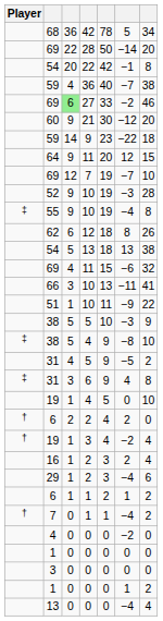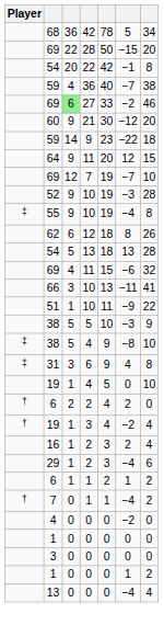 <table class="wikitable sortable" style="text-align:center;">
 <tr>
 <th>Player</th>
 <th></th>
 <th></th>
 <th></th>
 <th></th>
 <th data-sort-type="number"></th>
 <th></th>
 </tr>
 <tr>
 <td></td>
 <td>68</td>
 <td>36</td>
 <td>42</td>
 <td>78</td>
 <td>5</td>
 <td>34</td>
 </tr>
 <tr>
 <td></td>
 <td>69</td>
 <td>22</td>
 <td>28</td>
 <td>50</td>
-<td>−14</td>
+<td>−15</td>
 <td>20</td>
 </tr>
 <tr>
 <td></td>
 <td>54</td>
 <td>20</td>
 <td>22</td>
 <td>42</td>
 <td>−1</td>
 <td>8</td>
 </tr>
 <tr>
 <td></td>
 <td>59</td>
 <td>4</td>
 <td>36</td>
 <td>40</td>
 <td>−7</td>
 <td>38</td>
 </tr>
 <tr>
 <td></td>
 <td>69</td>
 <td style="background: lightgreen;">6</td>
 <td>27</td>
 <td>33</td>
 <td>−2</td>
 <td>46</td>
 </tr>
 <tr>
 <td></td>
 <td>60</td>
 <td>9</td>
 <td>21</td>
 <td>30</td>
 <td>−12</td>
 <td>20</td>
 </tr>
 <tr>
 <td></td>
 <td>59</td>
 <td>14</td>
 <td>9</td>
 <td>23</td>
 <td>−22</td>
 <td>18</td>
 </tr>
 <tr>
 <td></td>
 <td>64</td>
 <td>9</td>
 <td>11</td>
 <td>20</td>
 <td>12</td>
 <td>15</td>
 </tr>
 <tr>
 <td></td>
 <td>69</td>
 <td>12</td>
 <td>7</td>
 <td>19</td>
 <td>−7</td>
 <td>10</td>
 </tr>
 <tr>
 <td></td>
 <td>52</td>
 <td>9</td>
 <td>10</td>
 <td>19</td>
 <td>−3</td>
 <td>28</td>
 </tr>
 <tr>
 <td><sup>‡</sup></td>
 <td>55</td>
 <td>9</td>
 <td>10</td>
 <td>19</td>
 <td>−4</td>
 <td>8</td>
 </tr>
 <tr>
 <td></td>
 <td>62</td>
 <td>6</td>
 <td>12</td>
 <td>18</td>
 <td>8</td>
 <td>26</td>
 </tr>
 <tr>
 <td></td>
 <td>54</td>
 <td>5</td>
 <td>13</td>
 <td>18</td>
 <td>13</td>
-<td>38</td>
+<td>28</td>
 </tr>
 <tr>
 <td></td>
 <td>69</td>
 <td>4</td>
 <td>11</td>
 <td>15</td>
 <td>−6</td>
 <td>32</td>
 </tr>
 <tr>
 <td></td>
 <td>66</td>
 <td>3</td>
 <td>10</td>
 <td>13</td>
 <td>−11</td>
 <td>41</td>
 </tr>
 <tr>
 <td></td>
 <td>51</td>
 <td>1</td>
 <td>10</td>
 <td>11</td>
 <td>−9</td>
 <td>22</td>
 </tr>
 <tr>
 <td></td>
 <td>38</td>
 <td>5</td>
 <td>5</td>
 <td>10</td>
 <td>−3</td>
 <td>9</td>
 </tr>
 <tr>
 <td><sup>‡</sup></td>
 <td>38</td>
 <td>5</td>
 <td>4</td>
 <td>9</td>
 <td>−8</td>
 <td>10</td>
-</tr>
-<tr>
-<td></td>
-<td>31</td>
-<td>4</td>
-<td>5</td>
-<td>9</td>
-<td>−5</td>
-<td>2</td>
 </tr>
 <tr>
 <td><sup>‡</sup></td>
 <td>31</td>
 <td>3</td>
 <td>6</td>
 <td>9</td>
 <td>4</td>
 <td>8</td>
 </tr>
 <tr>
 <td></td>
 <td>19</td>
 <td>1</td>
 <td>4</td>
 <td>5</td>
 <td>0</td>
 <td>10</td>
 </tr>
 <tr>
 <td><sup>†</sup></td>
 <td>6</td>
 <td>2</td>
 <td>2</td>
 <td>4</td>
 <td>2</td>
 <td>0</td>
 </tr>
 <tr>
 <td><sup>†</sup></td>
 <td>19</td>
 <td>1</td>
 <td>3</td>
 <td>4</td>
 <td>−2</td>
 <td>4</td>
 </tr>
 <tr>
 <td></td>
 <td>16</td>
 <td>1</td>
 <td>2</td>
 <td>3</td>
 <td>2</td>
 <td>4</td>
 </tr>
 <tr>
 <td></td>
 <td>29</td>
 <td>1</td>
 <td>2</td>
 <td>3</td>
 <td>−4</td>
 <td>6</td>
 </tr>
 <tr>
 <td></td>
 <td>6</td>
 <td>1</td>
 <td>1</td>
 <td>2</td>
 <td>1</td>
 <td>2</td>
 </tr>
 <tr>
 <td><sup>†</sup></td>
 <td>7</td>
 <td>0</td>
 <td>1</td>
 <td>1</td>
 <td>−4</td>
 <td>2</td>
 </tr>
 <tr>
 <td></td>
 <td>4</td>
 <td>0</td>
 <td>0</td>
 <td>0</td>
 <td>−2</td>
 <td>0</td>
 </tr>
 <tr>
 <td></td>
 <td>1</td>
 <td>0</td>
 <td>0</td>
 <td>0</td>
 <td>0</td>
 <td>0</td>
 </tr>
 <tr>
 <td></td>
 <td>3</td>
 <td>0</td>
 <td>0</td>
 <td>0</td>
 <td>0</td>
 <td>0</td>
 </tr>
 <tr>
 <td></td>
 <td>1</td>
 <td>0</td>
 <td>0</td>
 <td>0</td>
 <td>1</td>
 <td>2</td>
 </tr>
 <tr>
 <td></td>
 <td>13</td>
 <td>0</td>
 <td>0</td>
 <td>0</td>
 <td>−4</td>
 <td>4</td>
 </tr>
 </table>
